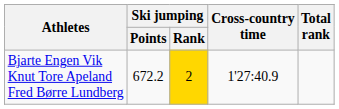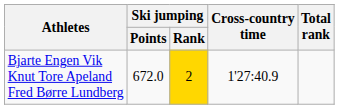 <table class="wikitable" style="font-size:90%">
 <tr>
 <th rowspan="2">Athletes</th>
 <th colspan="2">Ski jumping</th>
 <th rowspan="2">Cross-country <br> time</th>
 <th rowspan="2">Total <br> rank</th>
 </tr>
 <tr>
 <th>Points</th>
 <th>Rank</th>
 </tr>
 <tr>
 <td><a href='#'>Bjarte Engen Vik</a><br><a href='#'>Knut Tore Apeland</a><br><a href='#'>Fred Børre Lundberg</a></td>
-<td align=center>672.2</td>
+<td align=center>672.0</td>
 <td align=center style="background: gold;">2</td>
 <td align=center>1'27:40.9</td>
 <td align=center></td>
 </tr>
 </table>
